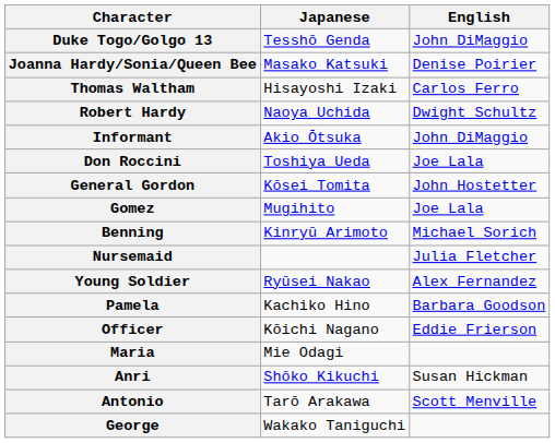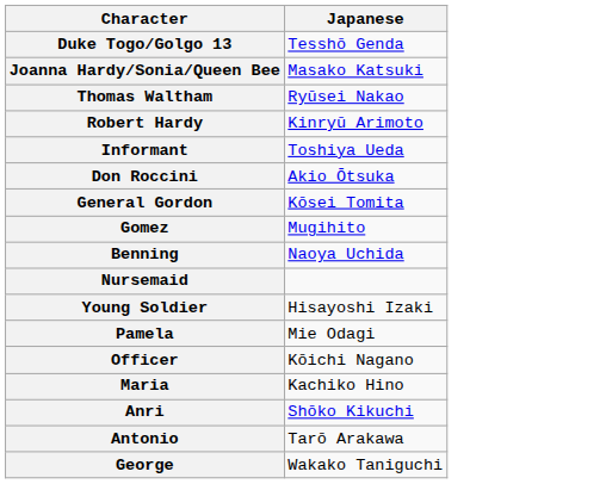 <table class="wikitable">
 <tr>
 <th>Character</th>
 <th>Japanese</th>
-<th>English<br></th>
 </tr>
 <tr>
 <th>Duke Togo/Golgo 13</th>
 <td><a href='#'>Tesshō Genda</a></td>
-<td><a href='#'>John DiMaggio</a></td>
 </tr>
 <tr>
 <th>Joanna Hardy/Sonia/Queen Bee</th>
 <td><a href='#'>Masako Katsuki</a></td>
-<td><a href='#'>Denise Poirier</a></td>
 </tr>
 <tr>
 <th>Thomas Waltham</th>
-<td>Hisayoshi Izaki</td>
-<td><a href='#'>Carlos Ferro</a></td>
+<td><a href='#'>Ryūsei Nakao</a></td>
 </tr>
 <tr>
 <th>Robert Hardy</th>
-<td><a href='#'>Naoya Uchida</a></td>
-<td><a href='#'>Dwight Schultz</a></td>
+<td><a href='#'>Kinryū Arimoto</a></td>
 </tr>
 <tr>
 <th>Informant</th>
-<td><a href='#'>Akio Ōtsuka</a></td>
-<td><a href='#'>John DiMaggio</a></td>
+<td><a href='#'>Toshiya Ueda</a></td>
 </tr>
 <tr>
 <th>Don Roccini</th>
-<td><a href='#'>Toshiya Ueda</a></td>
-<td><a href='#'>Joe Lala</a></td>
+<td><a href='#'>Akio Ōtsuka</a></td>
 </tr>
 <tr>
 <th>General Gordon</th>
 <td><a href='#'>Kōsei Tomita</a></td>
-<td><a href='#'>John Hostetter</a></td>
 </tr>
 <tr>
 <th>Gomez</th>
 <td><a href='#'>Mugihito</a></td>
-<td><a href='#'>Joe Lala</a></td>
 </tr>
 <tr>
 <th>Benning</th>
-<td><a href='#'>Kinryū Arimoto</a></td>
-<td><a href='#'>Michael Sorich</a></td>
+<td><a href='#'>Naoya Uchida</a></td>
 </tr>
 <tr>
 <th>Nursemaid</th>
 <td></td>
-<td><a href='#'>Julia Fletcher</a></td>
 </tr>
 <tr>
 <th>Young Soldier</th>
-<td><a href='#'>Ryūsei Nakao</a></td>
-<td><a href='#'>Alex Fernandez</a></td>
+<td>Hisayoshi Izaki</td>
 </tr>
 <tr>
 <th>Pamela</th>
-<td>Kachiko Hino</td>
-<td><a href='#'>Barbara Goodson</a></td>
+<td>Mie Odagi</td>
 </tr>
 <tr>
 <th>Officer</th>
 <td>Kōichi Nagano</td>
-<td><a href='#'>Eddie Frierson</a></td>
 </tr>
 <tr>
 <th>Maria</th>
-<td>Mie Odagi</td>
-<td></td>
+<td>Kachiko Hino</td>
 </tr>
 <tr>
 <th>Anri</th>
 <td><a href='#'>Shōko Kikuchi</a></td>
-<td>Susan Hickman</td>
 </tr>
 <tr>
 <th>Antonio</th>
 <td>Tarō Arakawa</td>
-<td><a href='#'>Scott Menville</a></td>
 </tr>
 <tr>
 <th>George</th>
 <td>Wakako Taniguchi</td>
-<td></td>
 </tr>
 </table>
